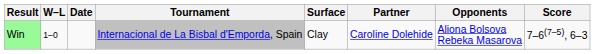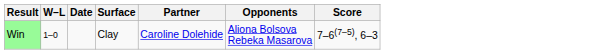 <table class="wikitable">
 <tr>
 <th>Result</th>
 <th class="unsortable">W–L</th>
 <th>Date</th>
-<th>Tournament</th>
 <th>Surface</th>
 <th>Partner</th>
 <th>Opponents</th>
 <th class="unsortable">Score</th>
 </tr>
 <tr>
 <td bgcolor=98fb98>Win</td>
 <td><small>1–0</small></td>
 <td><a href='#'></a></td>
-<td bgcolor=silver><a href='#'>Internacional de La Bisbal d'Emporda</a>, Spain</td>
 <td>Clay</td>
 <td> <a href='#'>Caroline Dolehide</a></td>
 <td> <a href='#'>Aliona Bolsova</a> <br>  <a href='#'>Rebeka Masarova</a></td>
 <td>7–6<sup>(7–5)</sup>, 6–3</td>
 </tr>
 </table>
